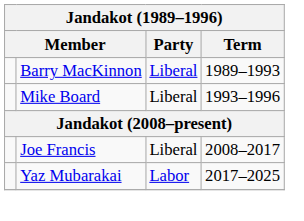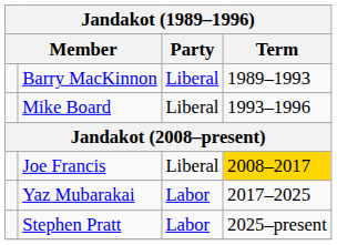 <table class="wikitable">
 <tr>
 <th colspan="4">Jandakot (1989–1996)</th>
 </tr>
 <tr>
 <th colspan="2">Member</th>
 <th>Party</th>
 <th>Term</th>
 </tr>
 <tr>
 <td> </td>
 <td><a href='#'>Barry MacKinnon</a></td>
 <td><a href='#'>Liberal</a></td>
 <td>1989–1993</td>
 </tr>
 <tr>
 <td> </td>
 <td><a href='#'>Mike Board</a></td>
 <td>Liberal</td>
 <td>1993–1996</td>
 </tr>
 <tr>
 <th colspan="4">Jandakot (2008–present)</th>
 </tr>
 <tr>
 <td> </td>
 <td><a href='#'>Joe Francis</a></td>
 <td>Liberal</td>
-<td>2008–2017</td>
+<td style="background: gold;">2008–2017</td>
 </tr>
 <tr>
 <td> </td>
 <td><a href='#'>Yaz Mubarakai</a></td>
 <td><a href='#'>Labor</a></td>
 <td>2017–2025</td>
 </tr>
 <tr>
+<td> </td>
+<td><a href='#'>Stephen Pratt</a></td>
+<td><a href='#'>Labor</a></td>
+<td>2025–present</td>
+</tr>
+<tr>
 </tr>
 </table>
